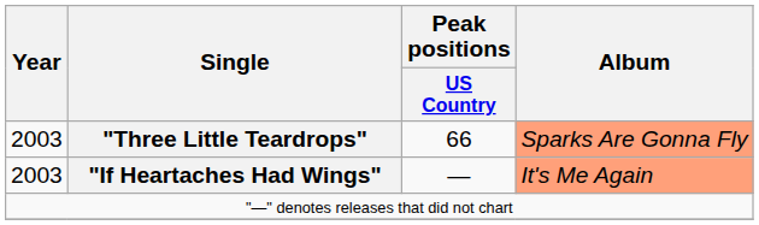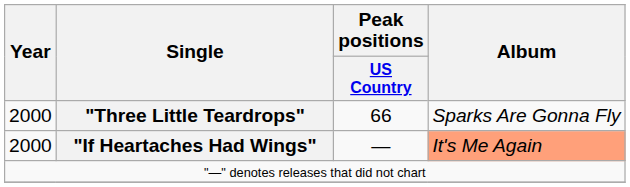 <table class="wikitable plainrowheaders" style="text-align:center;">
 <tr>
 <th rowspan="2">Year</th>
 <th rowspan="2" style="width:14em;">Single</th>
 <th>Peak positions</th>
 <th rowspan="2">Album</th>
 </tr>
 <tr style="font-size:smaller;">
 <th width="65"><a href='#'>US Country</a></th>
 </tr>
 <tr>
-<td>2003</td>
+<td>2000</td>
 <th scope="row">"Three Little Teardrops"</th>
 <td>66</td>
-<td align="left" style="background: lightsalmon;"><em>Sparks Are Gonna Fly</em></td>
+<td align="left"><em>Sparks Are Gonna Fly</em></td>
 </tr>
 <tr>
-<td>2003</td>
+<td>2000</td>
 <th scope="row">"If Heartaches Had Wings"</th>
 <td>—</td>
 <td align="left" style="background: lightsalmon;"><em>It's Me Again</em></td>
 </tr>
 <tr>
 <td colspan="4" style="font-size:8pt">"—" denotes releases that did not chart</td>
 </tr>
 <tr>
 </tr>
 </table>
